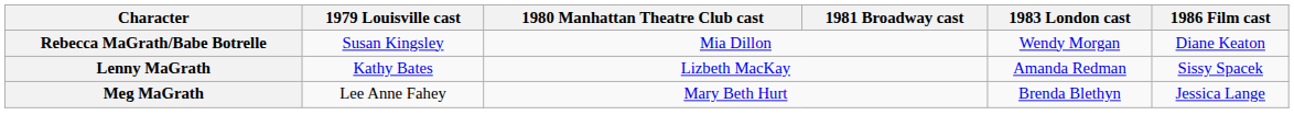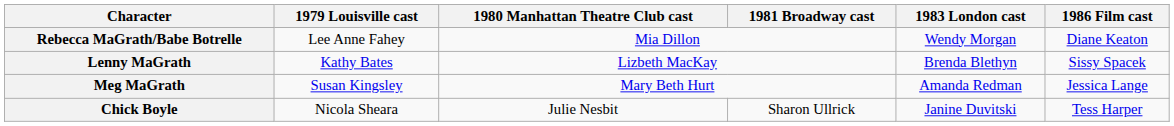 <table class="wikitable" width="80%">
 <tr>
 <th>Character</th>
 <th>1979 Louisville cast</th>
 <th>1980 Manhattan Theatre Club cast</th>
 <th>1981 Broadway cast</th>
 <th>1983 London cast</th>
 <th>1986 Film cast</th>
 </tr>
 <tr>
 <th scope="row">Rebecca MaGrath/Babe Botrelle</th>
-<td align="center" colspan="1"><a href='#'>Susan Kingsley</a></td>
+<td align="center" colspan="1">Lee Anne Fahey</td>
 <td align="center" colspan="2"><a href='#'>Mia Dillon</a></td>
 <td align="center" colspan="1"><a href='#'>Wendy Morgan</a></td>
 <td align="center"><a href='#'>Diane Keaton</a></td>
 </tr>
 <tr>
 <th scope="row">Lenny MaGrath</th>
 <td align="center"><a href='#'>Kathy Bates</a></td>
 <td align="center" colspan="2"><a href='#'>Lizbeth MacKay</a></td>
-<td align="center" colspan="1"><a href='#'>Amanda Redman</a></td>
+<td align="center" colspan="1"><a href='#'>Brenda Blethyn</a></td>
 <td align="center" colspan="1"><a href='#'>Sissy Spacek</a></td>
 </tr>
 <tr>
 <th scope="row">Meg MaGrath</th>
-<td align="center" colspan="1">Lee Anne Fahey</td>
+<td align="center" colspan="1"><a href='#'>Susan Kingsley</a></td>
 <td align="center" colspan="2"><a href='#'>Mary Beth Hurt</a></td>
-<td align="center" colspan="1"><a href='#'>Brenda Blethyn</a></td>
+<td align="center" colspan="1"><a href='#'>Amanda Redman</a></td>
 <td align="center"><a href='#'>Jessica Lange</a></td>
 </tr>
+<tr>
+<th scope="row">Chick Boyle</th>
+<td align="center" colspan="1">Nicola Sheara</td>
+<td align="center" colspan="1">Julie Nesbit</td>
+<td align="center" colspan="1">Sharon Ullrick</td>
+<td align="center" colspan="1"><a href='#'>Janine Duvitski</a></td>
+<td align="center" colspan="1"><a href='#'>Tess Harper</a></td>
+</tr>
 </table>
